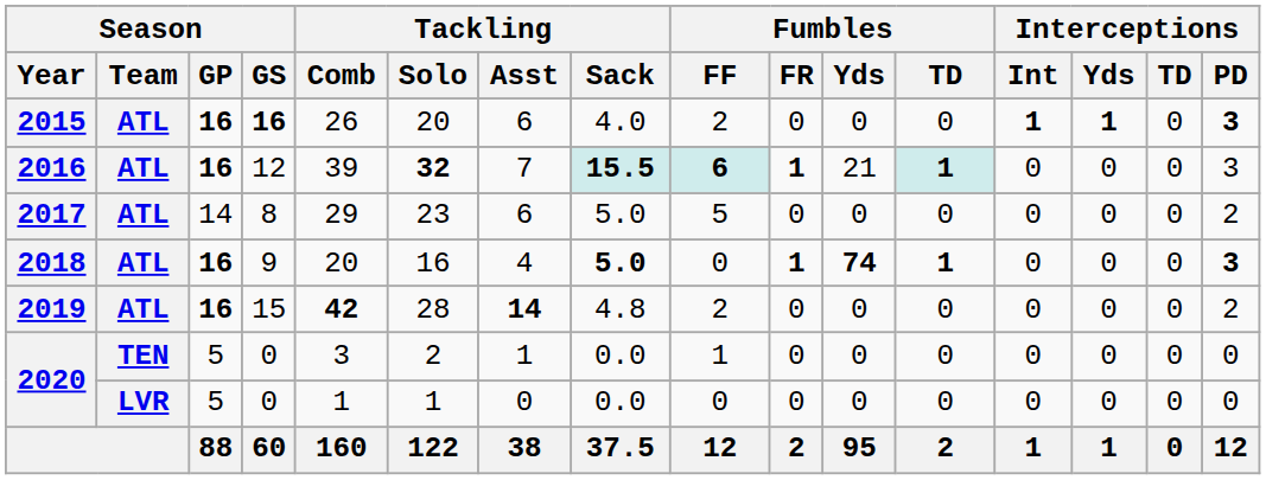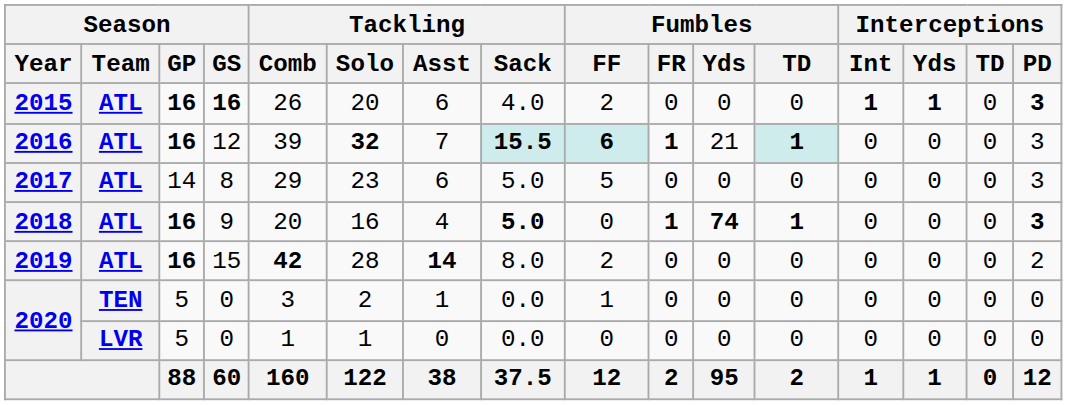 <table class= "wikitable" float="left" border="1" style="text-align:center; width:45%;">
 <tr>
 <th colspan="4">Season</th>
 <th colspan="4">Tackling</th>
 <th colspan="4">Fumbles</th>
 <th colspan="4">Interceptions</th>
 </tr>
 <tr style="text-align:center;">
 <th>Year</th>
 <th>Team</th>
 <th>GP</th>
 <th>GS</th>
 <th>Comb</th>
 <th>Solo</th>
 <th>Asst</th>
 <th>Sack</th>
 <th>FF</th>
 <th>FR</th>
 <th>Yds</th>
 <th>TD</th>
 <th>Int</th>
 <th>Yds</th>
 <th>TD</th>
 <th>PD</th>
 </tr>
 <tr>
 <th><a href='#'>2015</a></th>
 <th><a href='#'>ATL</a></th>
 <td><strong>16</strong></td>
 <td><strong>16</strong></td>
 <td>26</td>
 <td>20</td>
 <td>6</td>
 <td>4.0</td>
 <td>2</td>
 <td>0</td>
 <td>0</td>
 <td>0</td>
 <td><strong>1</strong></td>
 <td><strong>1</strong></td>
 <td>0</td>
 <td><strong>3</strong></td>
 </tr>
 <tr>
 <th><a href='#'>2016</a></th>
 <th><a href='#'>ATL</a></th>
 <td><strong>16</strong></td>
 <td>12</td>
 <td>39</td>
 <td><strong>32</strong></td>
 <td>7</td>
 <td style="background:#cfecec; width:3em;"><strong>15.5</strong></td>
 <td style="background:#cfecec; width:3em;"><strong>6</strong></td>
 <td><strong>1</strong></td>
 <td>21</td>
 <td style="background:#cfecec; width:3em;"><strong>1</strong></td>
 <td>0</td>
 <td>0</td>
 <td>0</td>
 <td>3</td>
 </tr>
 <tr>
 <th><a href='#'>2017</a></th>
 <th><a href='#'>ATL</a></th>
 <td>14</td>
 <td>8</td>
 <td>29</td>
 <td>23</td>
 <td>6</td>
 <td>5.0</td>
 <td>5</td>
 <td>0</td>
 <td>0</td>
 <td>0</td>
 <td>0</td>
 <td>0</td>
 <td>0</td>
-<td>2</td>
+<td>3</td>
 </tr>
 <tr>
 <th><a href='#'>2018</a></th>
 <th><a href='#'>ATL</a></th>
 <td><strong>16</strong></td>
 <td>9</td>
 <td>20</td>
 <td>16</td>
 <td>4</td>
 <td><strong>5.0</strong></td>
 <td>0</td>
 <td><strong>1</strong></td>
 <td><strong>74</strong></td>
 <td><strong>1</strong></td>
 <td>0</td>
 <td>0</td>
 <td>0</td>
 <td><strong>3</strong></td>
 </tr>
 <tr>
 <th><a href='#'>2019</a></th>
 <th><a href='#'>ATL</a></th>
 <td><strong>16</strong></td>
 <td>15</td>
 <td><strong>42</strong></td>
 <td>28</td>
 <td><strong>14</strong></td>
-<td>4.8</td>
+<td>8.0</td>
 <td>2</td>
 <td>0</td>
 <td>0</td>
 <td>0</td>
 <td>0</td>
 <td>0</td>
 <td>0</td>
 <td>2</td>
 </tr>
 <tr>
 <th rowspan="2"><a href='#'>2020</a></th>
 <th><a href='#'>TEN</a></th>
 <td>5</td>
 <td>0</td>
 <td>3</td>
 <td>2</td>
 <td>1</td>
 <td>0.0</td>
 <td>1</td>
 <td>0</td>
 <td>0</td>
 <td>0</td>
 <td>0</td>
 <td>0</td>
 <td>0</td>
 <td>0</td>
 </tr>
 <tr>
 <th><a href='#'>LVR</a></th>
 <td>5</td>
 <td>0</td>
 <td>1</td>
 <td>1</td>
 <td>0</td>
 <td>0.0</td>
 <td>0</td>
 <td>0</td>
 <td>0</td>
 <td>0</td>
 <td>0</td>
 <td>0</td>
 <td>0</td>
 <td>0</td>
 </tr>
 <tr>
 <th colspan="2"></th>
 <th>88</th>
 <th>60</th>
 <th>160</th>
 <th>122</th>
 <th>38</th>
 <th>37.5</th>
 <th>12</th>
 <th>2</th>
 <th>95</th>
 <th>2</th>
 <th>1</th>
 <th>1</th>
 <th>0</th>
 <th>12</th>
 </tr>
 </table>
